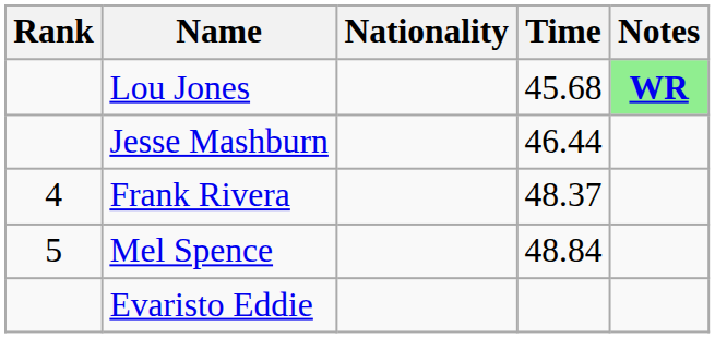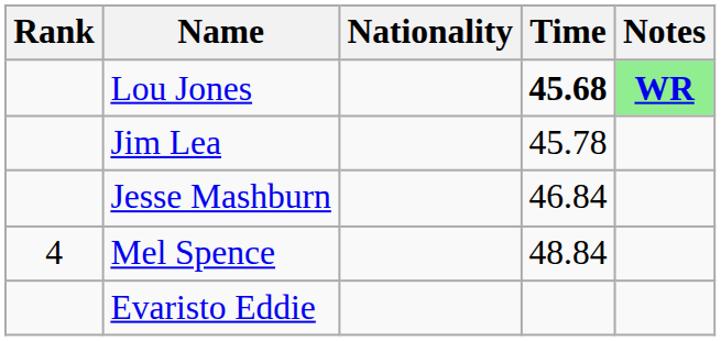 <table class="wikitable sortable" style="text-align:center">
 <tr>
 <th>Rank</th>
 <th>Name</th>
 <th>Nationality</th>
 <th>Time</th>
 <th>Notes</th>
 </tr>
 <tr>
 <td></td>
 <td align=left><a href='#'>Lou Jones</a></td>
 <td align=left></td>
-<td>45.68</td>
+<td><strong>45.68</strong></td>
 <td style="background: lightgreen;"><strong><a href='#'>WR</a></strong></td>
+</tr>
+<tr>
+<td></td>
+<td align=left><a href='#'>Jim Lea</a></td>
+<td align=left></td>
+<td>45.78</td>
+<td></td>
 </tr>
 <tr>
 <td></td>
 <td align=left><a href='#'>Jesse Mashburn</a></td>
 <td align=left></td>
-<td>46.44</td>
+<td>46.84</td>
 <td></td>
 </tr>
 <tr>
 <td>4</td>
-<td align=left><a href='#'>Frank Rivera</a></td>
-<td align=left></td>
-<td>48.37</td>
-<td></td>
-</tr>
-<tr>
-<td>5</td>
 <td align=left><a href='#'>Mel Spence</a></td>
 <td align=left></td>
 <td>48.84</td>
 <td></td>
 </tr>
 <tr>
 <td></td>
 <td align=left><a href='#'>Evaristo Eddie</a></td>
 <td align=left></td>
 <td></td>
 <td></td>
 </tr>
 </table>
